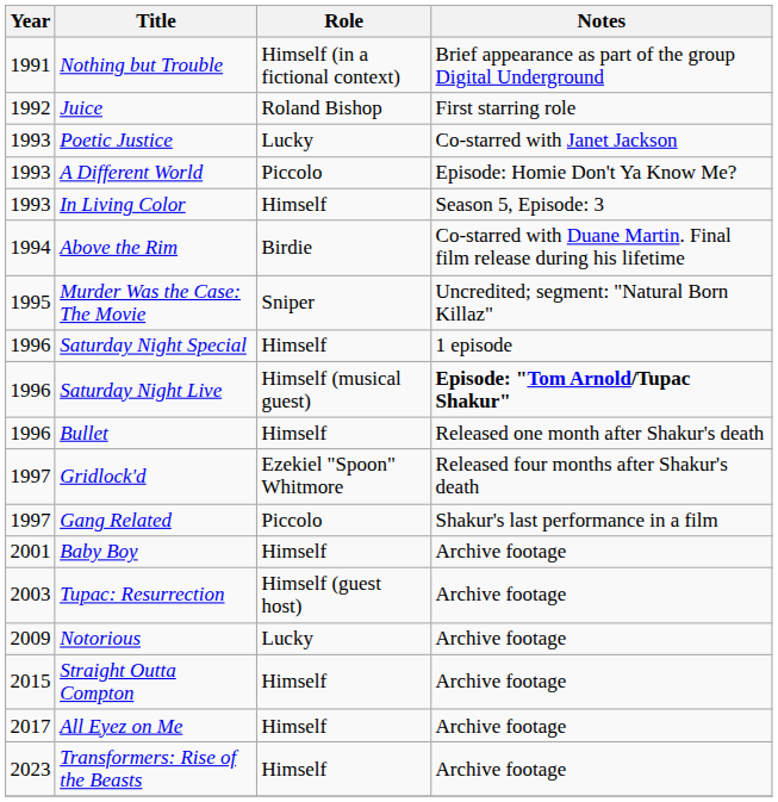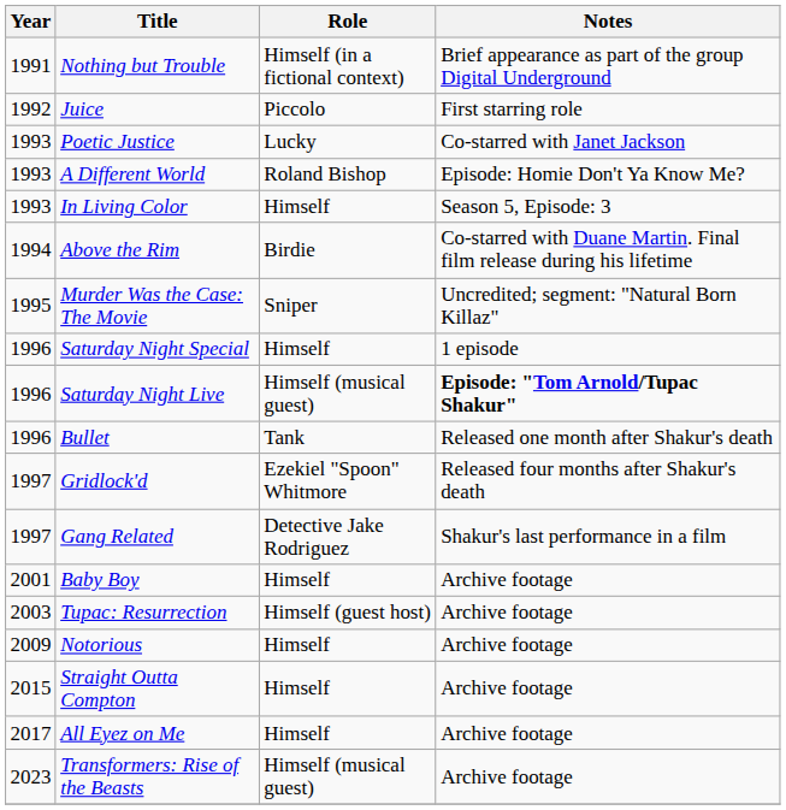 <table class="wikitable">
 <tr>
 <th>Year</th>
 <th>Title</th>
 <th>Role</th>
 <th>Notes</th>
 </tr>
 <tr>
 <td>1991</td>
 <td><em><a href='#'>Nothing but Trouble</a></em></td>
 <td>Himself (in a fictional context)</td>
 <td>Brief appearance as part of the group <a href='#'>Digital Underground</a></td>
 </tr>
 <tr>
 <td>1992</td>
 <td><em><a href='#'>Juice</a></em></td>
-<td>Roland Bishop</td>
+<td>Piccolo</td>
 <td>First starring role</td>
 </tr>
 <tr>
 <td>1993</td>
 <td><em><a href='#'>Poetic Justice</a></em></td>
 <td>Lucky</td>
 <td>Co-starred with <a href='#'>Janet Jackson</a></td>
 </tr>
 <tr>
 <td>1993</td>
 <td><em><a href='#'>A Different World</a></em></td>
-<td>Piccolo</td>
+<td>Roland Bishop</td>
 <td>Episode: Homie Don't Ya Know Me?</td>
 </tr>
 <tr>
 <td>1993</td>
 <td><em><a href='#'>In Living Color</a></em></td>
 <td>Himself</td>
 <td>Season 5, Episode: 3</td>
 </tr>
 <tr>
 <td>1994</td>
 <td><em><a href='#'>Above the Rim</a></em></td>
 <td>Birdie</td>
 <td>Co-starred with <a href='#'>Duane Martin</a>. Final film release during his lifetime</td>
 </tr>
 <tr>
 <td>1995</td>
 <td><em><a href='#'>Murder Was the Case: The Movie</a></em></td>
 <td>Sniper</td>
 <td>Uncredited; segment: "Natural Born Killaz"</td>
 </tr>
 <tr>
 <td>1996</td>
 <td><em><a href='#'>Saturday Night Special</a></em></td>
 <td>Himself</td>
 <td>1 episode</td>
 </tr>
 <tr>
 <td>1996</td>
 <td><em><a href='#'>Saturday Night Live</a></em></td>
 <td>Himself (musical guest)</td>
 <td><strong>Episode: "<a href='#'>Tom Arnold</a>/Tupac Shakur"</strong></td>
 </tr>
 <tr>
 <td>1996</td>
 <td><em><a href='#'>Bullet</a></em></td>
-<td>Himself</td>
+<td>Tank</td>
 <td>Released one month after Shakur's death</td>
 </tr>
 <tr>
 <td>1997</td>
 <td><em><a href='#'>Gridlock'd</a></em></td>
 <td>Ezekiel "Spoon" Whitmore</td>
 <td>Released four months after Shakur's death</td>
 </tr>
 <tr>
 <td>1997</td>
 <td><em><a href='#'>Gang Related</a></em></td>
-<td>Piccolo</td>
+<td>Detective Jake Rodriguez</td>
 <td>Shakur's last performance in a film</td>
 </tr>
 <tr>
 <td>2001</td>
 <td><em><a href='#'>Baby Boy</a></em></td>
 <td>Himself</td>
 <td>Archive footage</td>
 </tr>
 <tr>
 <td>2003</td>
 <td><em><a href='#'>Tupac: Resurrection</a></em></td>
 <td>Himself (guest host)</td>
 <td>Archive footage</td>
 </tr>
 <tr>
 <td>2009</td>
 <td><em><a href='#'>Notorious</a></em></td>
-<td>Lucky</td>
+<td>Himself</td>
 <td>Archive footage</td>
 </tr>
 <tr>
 <td>2015</td>
 <td><em><a href='#'>Straight Outta Compton</a></em></td>
 <td>Himself</td>
 <td>Archive footage</td>
 </tr>
 <tr>
 <td>2017</td>
 <td><em><a href='#'>All Eyez on Me</a></em></td>
 <td>Himself</td>
 <td>Archive footage</td>
 </tr>
 <tr>
 <td>2023</td>
 <td><em><a href='#'>Transformers: Rise of the Beasts</a></em></td>
-<td>Himself</td>
+<td>Himself (musical guest)</td>
 <td>Archive footage</td>
 </tr>
 <tr>
 </tr>
 </table>
